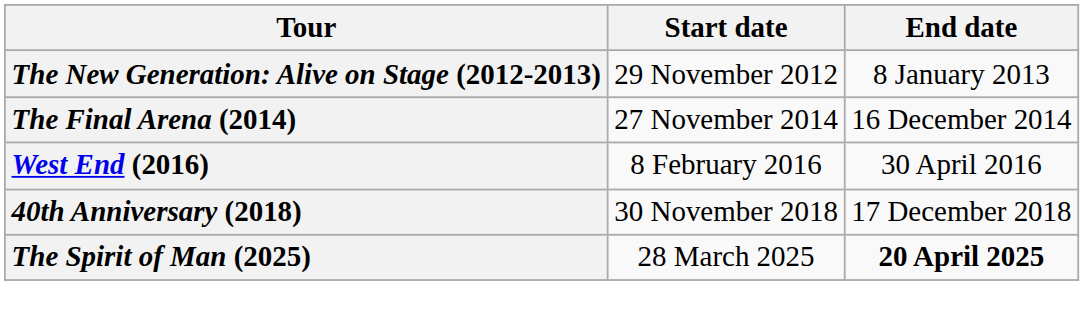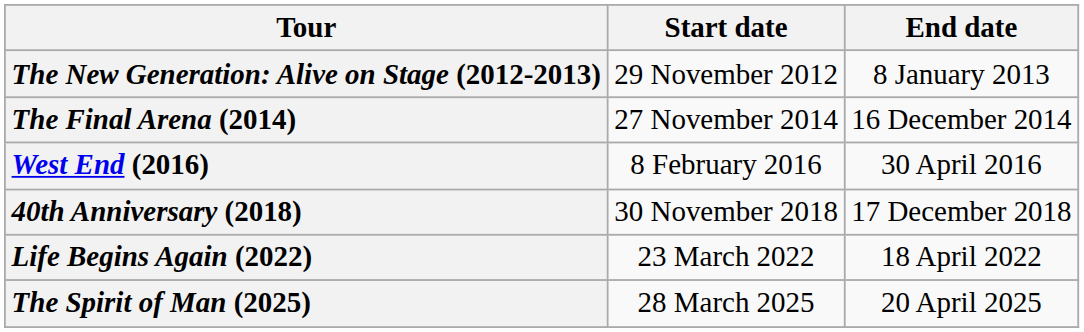 <table class="wikitable sortable" style="text-align:center;">
 <tr>
 <th>Tour</th>
 <th>Start date</th>
 <th>End date</th>
 </tr>
 <tr>
 <th style="text-align:left"><em>The New Generation: Alive on Stage</em> (2012-2013)</th>
 <td>29 November 2012</td>
 <td>8 January 2013</td>
 </tr>
 <tr>
 <th style="text-align:left"><em>The Final Arena</em> (2014)</th>
 <td>27 November 2014</td>
 <td>16 December 2014</td>
 </tr>
 <tr>
 <th style="text-align:left"><em><a href='#'>West End</a></em> (2016)</th>
 <td>8 February 2016</td>
 <td>30 April 2016</td>
 </tr>
 <tr>
 <th style="text-align:left"><em>40th Anniversary</em> (2018)</th>
 <td>30 November 2018</td>
 <td>17 December 2018</td>
 </tr>
 <tr>
+<th style="text-align:left"><em>Life Begins Again</em> (2022)</th>
+<td>23 March 2022</td>
+<td>18 April 2022</td>
+</tr>
+<tr>
 <th style="text-align:left"><em>The Spirit of Man</em> (2025)</th>
 <td>28 March 2025</td>
-<td><strong>20 April 2025</strong></td>
+<td>20 April 2025</td>
 </tr>
 </table>
